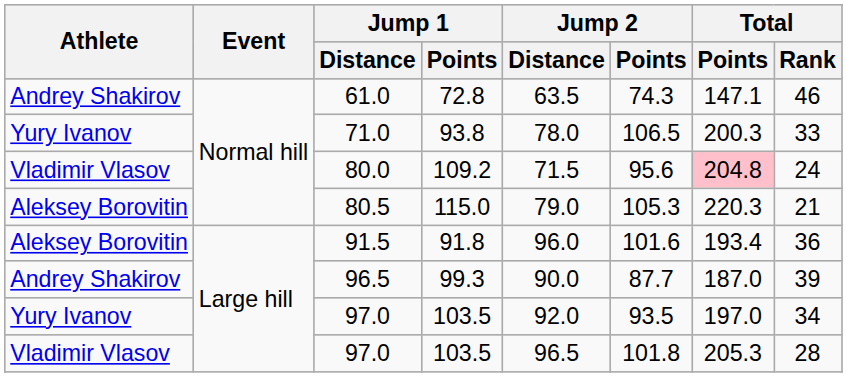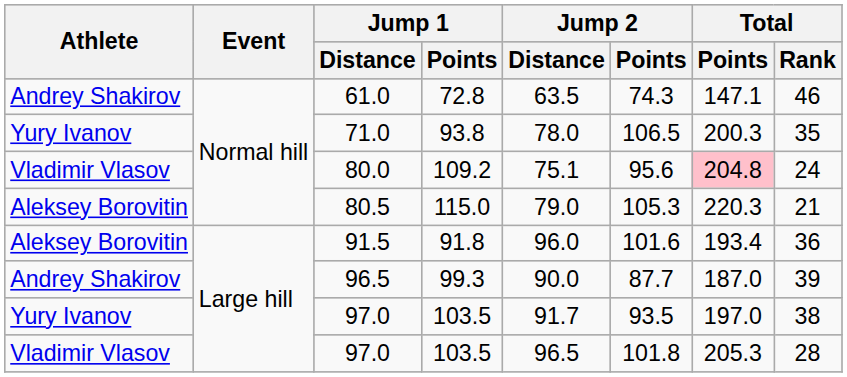 <table class="wikitable" style="font-size:90%">
 <tr>
 <th rowspan="2">Athlete</th>
 <th rowspan="2">Event</th>
 <th colspan="2">Jump 1</th>
 <th colspan="2">Jump 2</th>
 <th colspan="2">Total</th>
 </tr>
 <tr>
 <th>Distance</th>
 <th>Points</th>
 <th>Distance</th>
 <th>Points</th>
 <th>Points</th>
 <th>Rank</th>
 </tr>
 <tr>
 <td><a href='#'>Andrey Shakirov</a></td>
 <td rowspan="4">Normal hill</td>
 <td align="center">61.0</td>
 <td align="center">72.8</td>
 <td align="center">63.5</td>
 <td align="center">74.3</td>
 <td align="center">147.1</td>
 <td align="center">46</td>
 </tr>
 <tr>
 <td><a href='#'>Yury Ivanov</a></td>
 <td align="center">71.0</td>
 <td align="center">93.8</td>
 <td align="center">78.0</td>
 <td align="center">106.5</td>
 <td align="center">200.3</td>
-<td align="center">33</td>
+<td align="center">35</td>
 </tr>
 <tr>
 <td><a href='#'>Vladimir Vlasov</a></td>
 <td align="center">80.0</td>
 <td align="center">109.2</td>
-<td align="center">71.5</td>
+<td align="center">75.1</td>
 <td align="center">95.6</td>
 <td align="center" style="background: pink;">204.8</td>
 <td align="center">24</td>
 </tr>
 <tr>
 <td><a href='#'>Aleksey Borovitin</a></td>
 <td align="center">80.5</td>
 <td align="center">115.0</td>
 <td align="center">79.0</td>
 <td align="center">105.3</td>
 <td align="center">220.3</td>
 <td align="center">21</td>
 </tr>
 <tr>
 <td><a href='#'>Aleksey Borovitin</a></td>
 <td rowspan="4">Large hill</td>
 <td align="center">91.5</td>
 <td align="center">91.8</td>
 <td align="center">96.0</td>
 <td align="center">101.6</td>
 <td align="center">193.4</td>
 <td align="center">36</td>
 </tr>
 <tr>
 <td><a href='#'>Andrey Shakirov</a></td>
 <td align="center">96.5</td>
 <td align="center">99.3</td>
 <td align="center">90.0</td>
 <td align="center">87.7</td>
 <td align="center">187.0</td>
 <td align="center">39</td>
 </tr>
 <tr>
 <td><a href='#'>Yury Ivanov</a></td>
 <td align="center">97.0</td>
 <td align="center">103.5</td>
-<td align="center">92.0</td>
+<td align="center">91.7</td>
 <td align="center">93.5</td>
 <td align="center">197.0</td>
-<td align="center">34</td>
+<td align="center">38</td>
 </tr>
 <tr>
 <td><a href='#'>Vladimir Vlasov</a></td>
 <td align="center">97.0</td>
 <td align="center">103.5</td>
 <td align="center">96.5</td>
 <td align="center">101.8</td>
 <td align="center">205.3</td>
 <td align="center">28</td>
 </tr>
 </table>
